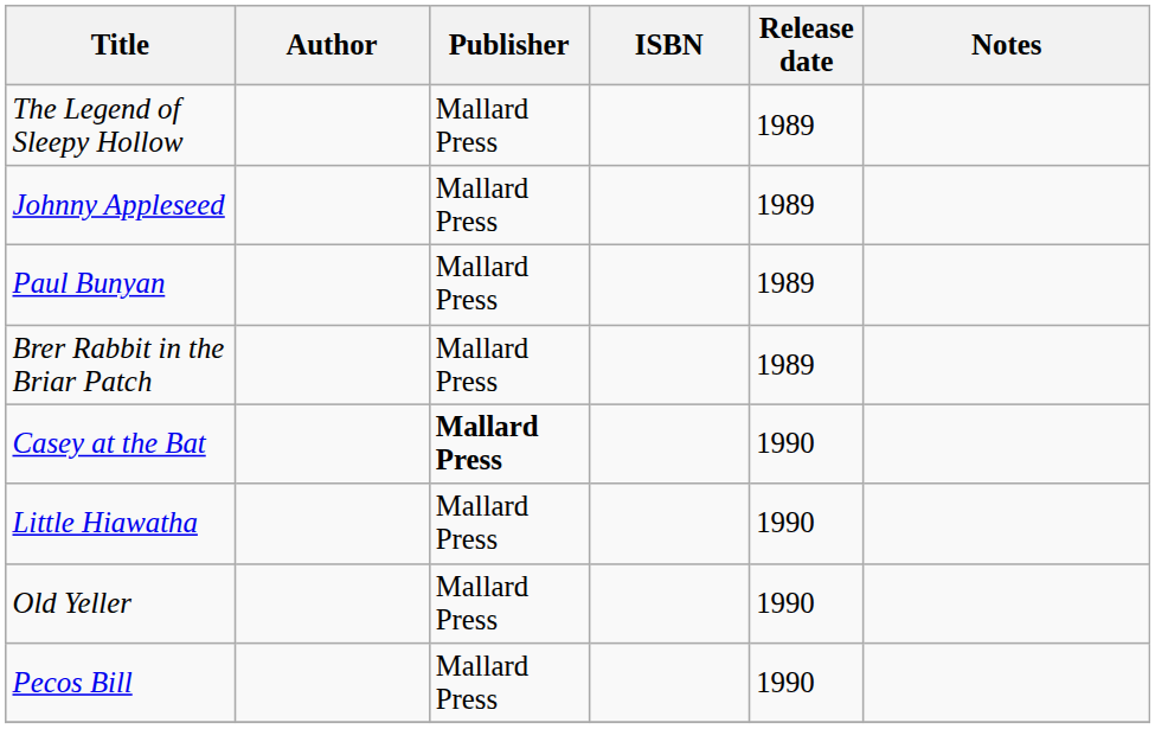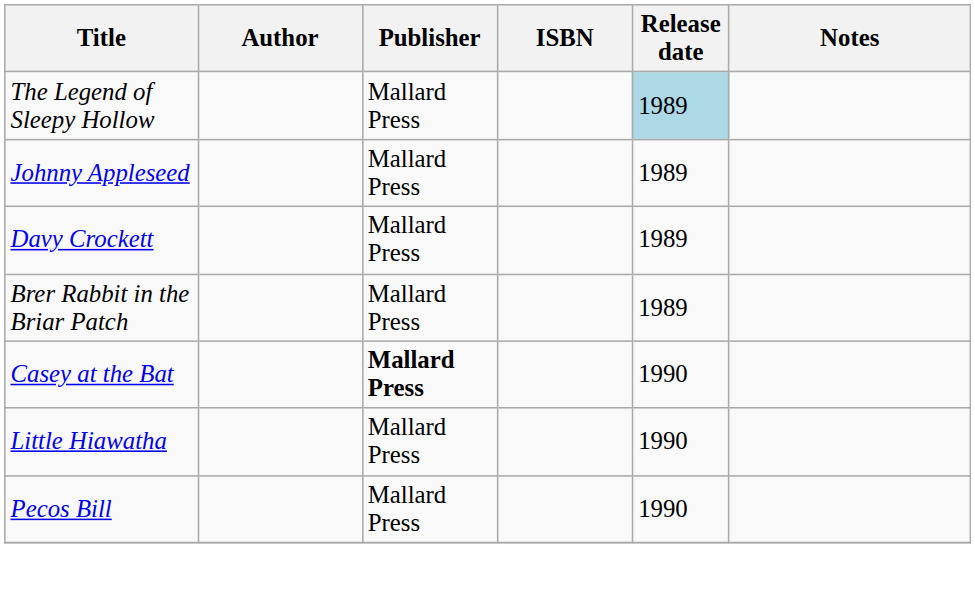 <table class="wikitable" width=100%>
 <tr>
 <th width=20%>Title</th>
 <th width=17%>Author</th>
 <th width=14%>Publisher</th>
 <th width=14%>ISBN</th>
 <th width=10%>Release date</th>
 <th width=25%>Notes</th>
 </tr>
 <tr>
 <td><em>The Legend of Sleepy Hollow</em></td>
 <td></td>
 <td>Mallard Press</td>
 <td></td>
-<td>1989</td>
+<td style="background: lightblue;">1989</td>
 <td></td>
 </tr>
 <tr>
 <td><em><a href='#'>Johnny Appleseed</a></em></td>
 <td></td>
 <td>Mallard Press</td>
 <td></td>
 <td>1989</td>
 <td></td>
 </tr>
 <tr>
-<td><em><a href='#'>Paul Bunyan</a></em></td>
+<td><em><a href='#'>Davy Crockett</a></em></td>
 <td></td>
 <td>Mallard Press</td>
 <td></td>
 <td>1989</td>
 <td></td>
 </tr>
 <tr>
 <td><em>Brer Rabbit in the Briar Patch</em></td>
 <td></td>
 <td>Mallard Press</td>
 <td></td>
 <td>1989</td>
 <td></td>
 </tr>
 <tr>
 <td><em><a href='#'>Casey at the Bat</a></em></td>
 <td></td>
 <td><strong>Mallard Press</strong></td>
 <td></td>
 <td>1990</td>
 <td></td>
 </tr>
 <tr>
 <td><em><a href='#'>Little Hiawatha</a></em></td>
 <td></td>
 <td>Mallard Press</td>
 <td></td>
 <td>1990</td>
 <td></td>
 </tr>
 <tr>
-<td><em>Old Yeller</em></td>
-<td></td>
-<td>Mallard Press</td>
-<td></td>
-<td>1990</td>
-<td></td>
-</tr>
-<tr>
 <td><em><a href='#'>Pecos Bill</a></em></td>
 <td></td>
 <td>Mallard Press</td>
 <td></td>
 <td>1990</td>
 <td></td>
 </tr>
 <tr>
 </tr>
 </table>
